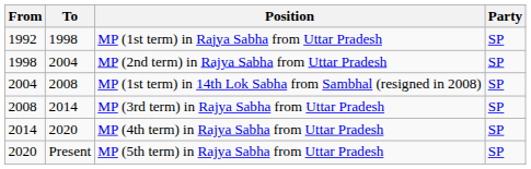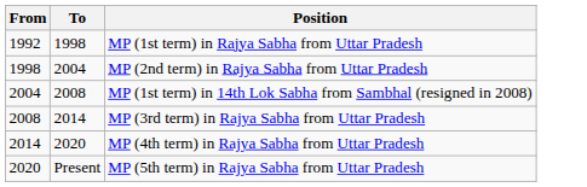 <table class="wikitable sortable static-row-numbers static-row-header-hash">
 <tr>
 <th>From</th>
 <th>To</th>
 <th>Position</th>
-<th>Party</th>
 </tr>
 <tr>
 <td>1992</td>
 <td>1998</td>
 <td><a href='#'>MP</a> (1st term) in <a href='#'>Rajya Sabha</a> from <a href='#'>Uttar Pradesh</a></td>
-<td><a href='#'>SP</a></td>
 </tr>
 <tr>
 <td>1998</td>
 <td>2004</td>
 <td><a href='#'>MP</a> (2nd term) in <a href='#'>Rajya Sabha</a> from <a href='#'>Uttar Pradesh</a></td>
-<td><a href='#'>SP</a></td>
 </tr>
 <tr>
 <td>2004</td>
 <td>2008</td>
 <td><a href='#'>MP</a> (1st term) in <a href='#'>14th Lok Sabha</a> from <a href='#'>Sambhal</a> (resigned in 2008)</td>
-<td><a href='#'>SP</a></td>
 </tr>
 <tr>
 <td>2008</td>
 <td>2014</td>
 <td><a href='#'>MP</a> (3rd term) in <a href='#'>Rajya Sabha</a> from <a href='#'>Uttar Pradesh</a></td>
-<td><a href='#'>SP</a></td>
 </tr>
 <tr>
 <td>2014</td>
 <td>2020</td>
 <td><a href='#'>MP</a> (4th term) in <a href='#'>Rajya Sabha</a> from <a href='#'>Uttar Pradesh</a></td>
-<td><a href='#'>SP</a></td>
 </tr>
 <tr>
 <td>2020</td>
 <td>Present</td>
 <td><a href='#'>MP</a> (5th term) in <a href='#'>Rajya Sabha</a> from <a href='#'>Uttar Pradesh</a></td>
-<td><a href='#'>SP</a></td>
 </tr>
 </table>
